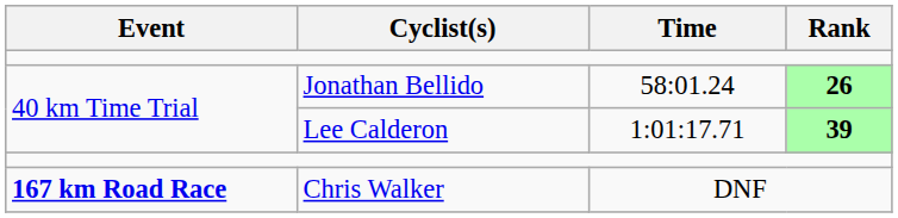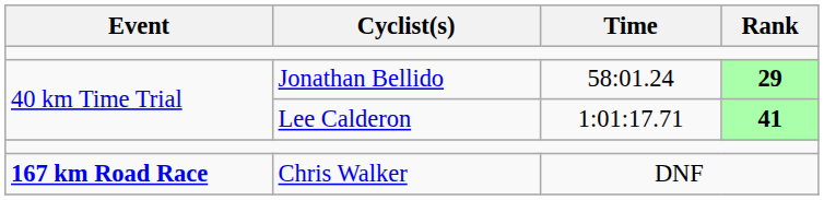 <table class=wikitable style="font-size:90%">
 <tr>
 <th width=150>Event</th>
 <th width=150>Cyclist(s)</th>
 <th width=100>Time</th>
 <th width=50>Rank</th>
 </tr>
 <tr>
 <td colspan=4 height=1></td>
 </tr>
 <tr>
 <td rowspan=2><a href='#'>40 km Time Trial</a></td>
 <td><a href='#'>Jonathan Bellido</a></td>
 <td style="text-align:center;">58:01.24</td>
-<td style="text-align:center" bgcolor="aaffaa"><strong>26</strong></td>
+<td style="text-align:center" bgcolor="aaffaa"><strong>29</strong></td>
 </tr>
 <tr>
 <td><a href='#'>Lee Calderon</a></td>
 <td style="text-align:center;">1:01:17.71</td>
-<td style="text-align:center" bgcolor="aaffaa"><strong>39</strong></td>
+<td style="text-align:center" bgcolor="aaffaa"><strong>41</strong></td>
 </tr>
 <tr>
 <td colspan=4 height=1></td>
 </tr>
 <tr>
 <td><strong><a href='#'>167 km Road Race</a></strong></td>
 <td><a href='#'>Chris Walker</a></td>
 <td colspan=2 style="text-align:center;">DNF</td>
 </tr>
 </table>
